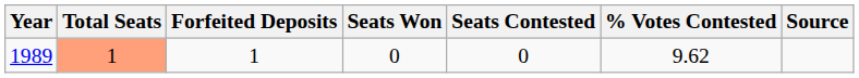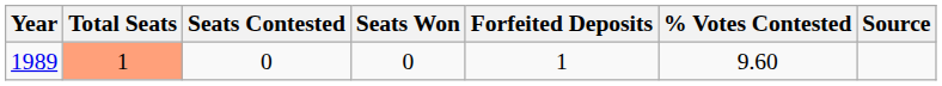 <table class="wikitable" style="text-align:center;">
 <tr>
 <th>Year</th>
 <th>Total Seats</th>
+<th>Seats Contested</th>
+<th>Seats Won</th>
 <th>Forfeited Deposits</th>
-<th>Seats Won</th>
-<th>Seats Contested</th>
 <th>% Votes Contested</th>
 <th>Source</th>
 </tr>
 <tr>
 <td><a href='#'>1989</a></td>
 <td style="background: lightsalmon;">1</td>
-<td>1</td>
 <td>0</td>
 <td>0</td>
-<td>9.62</td>
+<td>1</td>
+<td>9.60</td>
 <td></td>
 </tr>
 </table>
